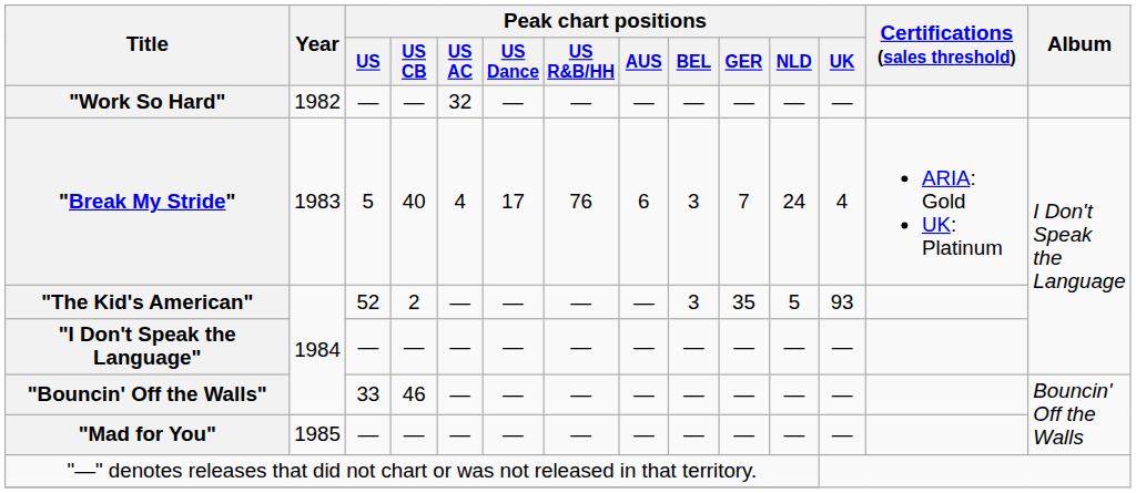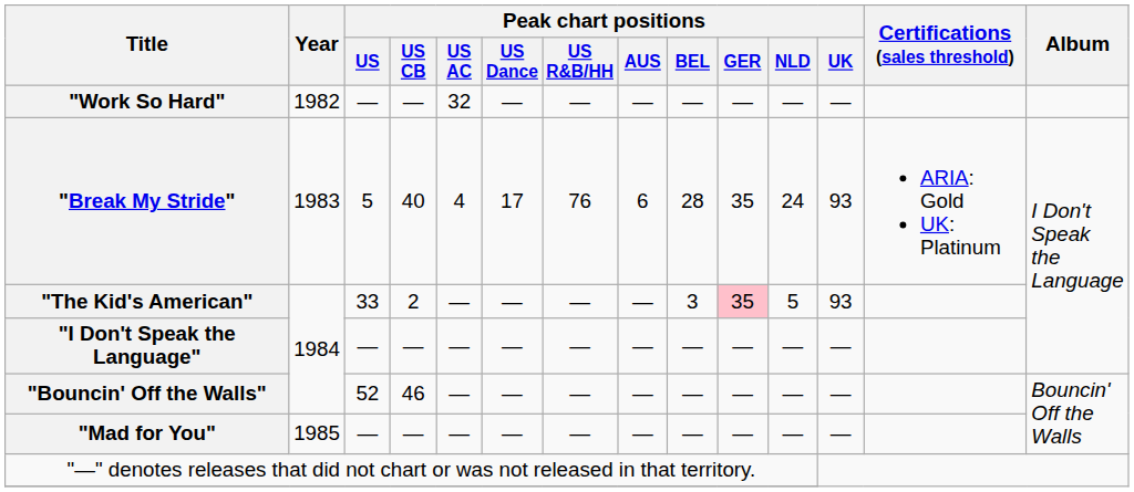 <table class="wikitable plainrowheaders" style="text-align:center;">
 <tr>
 <th rowspan="2" style="width:18em;">Title</th>
 <th rowspan="2">Year</th>
 <th colspan="10">Peak chart positions</th>
 <th rowspan="2" style="width:8em;"><a href='#'>Certifications</a><br><small>(<a href='#'>sales threshold</a>)</small></th>
 <th rowspan="2">Album</th>
 </tr>
 <tr style="font-size:smaller;">
 <th width="35"><a href='#'>US</a><br></th>
 <th width="35"><a href='#'>US CB</a><br></th>
 <th width="35"><a href='#'>US AC</a><br></th>
 <th width="35"><a href='#'>US Dance</a><br></th>
 <th width="35"><a href='#'>US<br>R&B/HH</a><br></th>
 <th width="35"><a href='#'>AUS</a><br></th>
 <th width="35"><a href='#'>BEL</a><br></th>
 <th width="35"><a href='#'>GER</a><br></th>
 <th width="35"><a href='#'>NLD</a><br></th>
 <th width="35"><a href='#'>UK</a><br></th>
 </tr>
 <tr>
 <th scope="row">"Work So Hard"</th>
 <td>1982</td>
 <td>—</td>
 <td>—</td>
 <td>32</td>
 <td>—</td>
 <td>—</td>
 <td>—</td>
 <td>—</td>
 <td>—</td>
 <td>—</td>
 <td>—</td>
 <td></td>
 <td></td>
 </tr>
 <tr>
 <th scope="row">"<a href='#'>Break My Stride</a>"</th>
 <td rowspan="1">1983</td>
 <td>5</td>
 <td>40</td>
 <td>4</td>
 <td>17</td>
 <td>76</td>
 <td>6</td>
-<td>3</td>
-<td>7</td>
+<td>28</td>
+<td>35</td>
 <td>24</td>
-<td>4</td>
+<td>93</td>
 <td align="left"><br><ul><li><a href='#'>ARIA</a>: Gold</li><li><a href='#'>UK</a>: Platinum</li></ul></td>
 <td align="left" rowspan="3"><em>I Don't Speak the Language</em></td>
 </tr>
 <tr>
 <th scope="row">"The Kid's American"</th>
 <td rowspan="3">1984</td>
-<td>52</td>
+<td>33</td>
 <td>2</td>
 <td>—</td>
 <td>—</td>
 <td>—</td>
 <td>—</td>
 <td>3</td>
-<td>35</td>
+<td style="background: pink;">35</td>
 <td>5</td>
 <td>93</td>
 <td></td>
 </tr>
 <tr>
 <th scope="row">"I Don't Speak the Language"</th>
 <td>—</td>
 <td>—</td>
 <td>—</td>
 <td>—</td>
 <td>—</td>
 <td>—</td>
 <td>—</td>
 <td>—</td>
 <td>—</td>
 <td>—</td>
 <td></td>
 </tr>
 <tr>
 <th scope="row">"Bouncin' Off the Walls"</th>
-<td>33</td>
+<td>52</td>
 <td>46</td>
 <td>—</td>
 <td>—</td>
 <td>—</td>
 <td>—</td>
 <td>—</td>
 <td>—</td>
 <td>—</td>
 <td>—</td>
 <td></td>
 <td align="left" rowspan="2"><em>Bouncin' Off the Walls</em></td>
 </tr>
 <tr>
 <th scope="row">"Mad for You"</th>
 <td rowspan="1">1985</td>
 <td>—</td>
 <td>—</td>
 <td>—</td>
 <td>—</td>
 <td>—</td>
 <td>—</td>
 <td>—</td>
 <td>—</td>
 <td>—</td>
 <td>—</td>
 <td></td>
 </tr>
 <tr>
 <td colspan="11">"—" denotes releases that did not chart or was not released in that territory.</td>
 </tr>
 <tr>
 </tr>
 </table>
